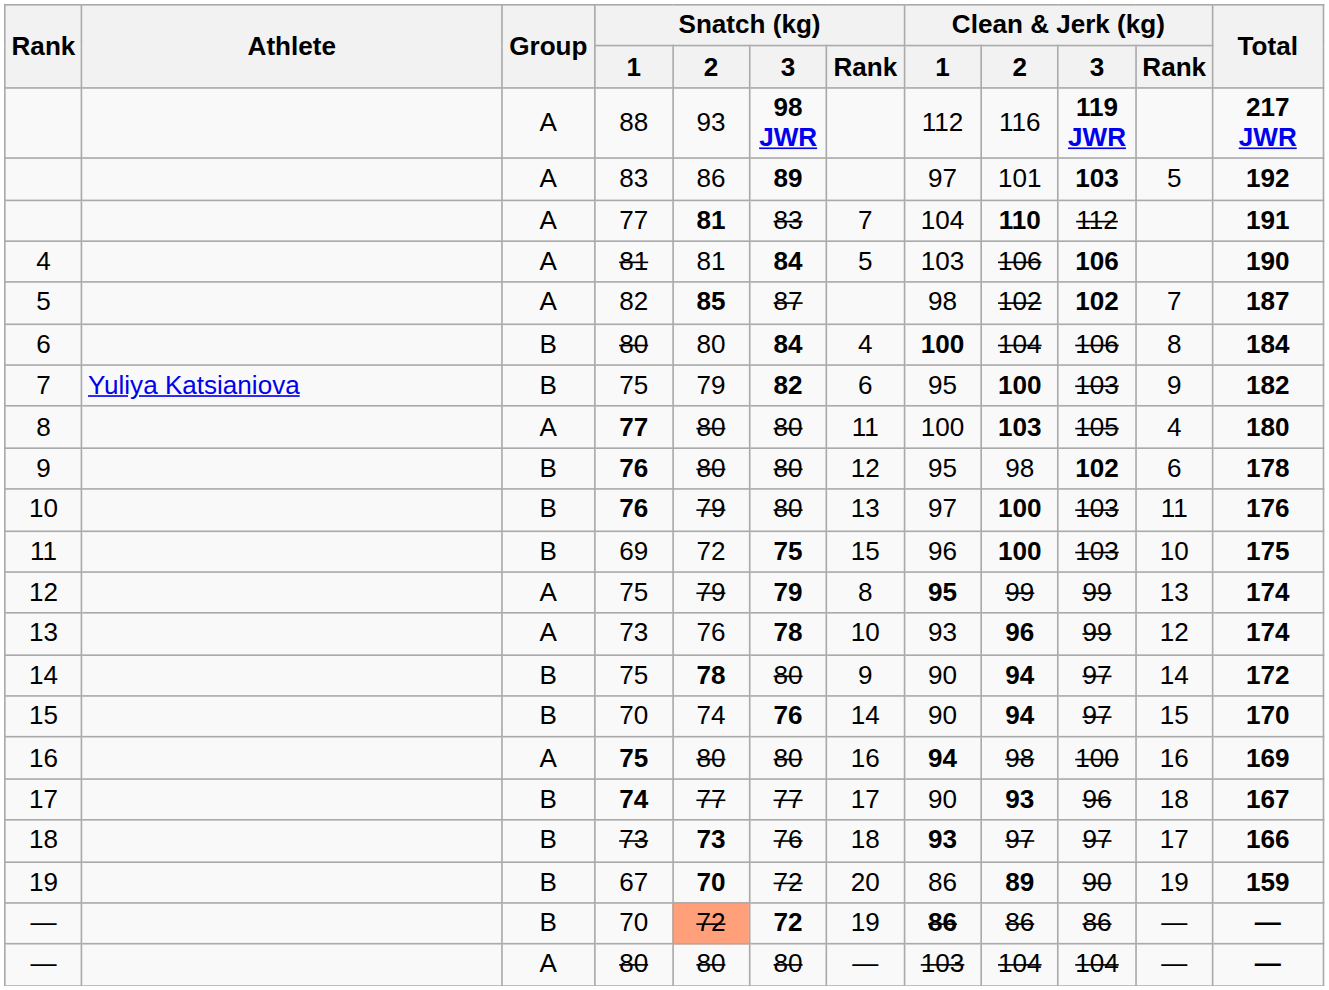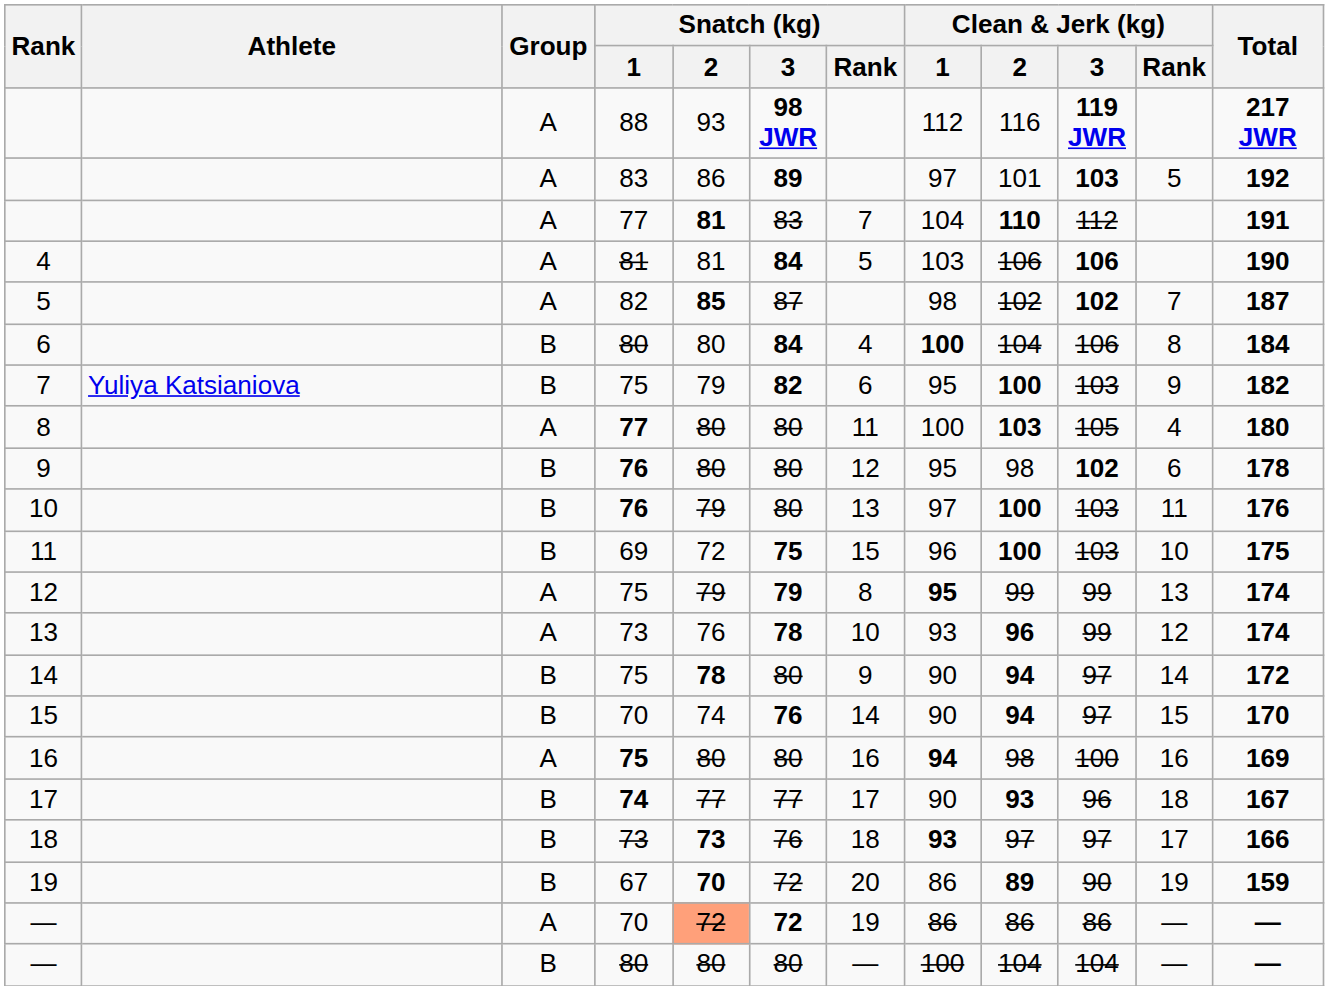 <table class = "wikitable" style="text-align:center;">
 <tr>
 <th rowspan=2 width=40>Rank</th>
 <th rowspan=2 width=250>Athlete</th>
 <th rowspan=2 width=50>Group</th>
 <th colspan=4>Snatch (kg)</th>
 <th colspan=4>Clean & Jerk (kg)</th>
 <th rowspan=2 width=60>Total</th>
 </tr>
 <tr>
 <th width=40>1</th>
 <th width=40>2</th>
 <th width=40>3</th>
 <th width=40>Rank</th>
 <th width=40>1</th>
 <th width=40>2</th>
 <th width=40>3</th>
 <th width=40>Rank</th>
 </tr>
 <tr>
 <td></td>
 <td align=left></td>
 <td>A</td>
 <td>88</td>
 <td>93</td>
 <td><strong>98 <a href='#'>JWR</a></strong></td>
 <td></td>
 <td>112</td>
 <td>116</td>
 <td><strong>119 <a href='#'>JWR</a></strong></td>
 <td></td>
 <td><strong>217 <a href='#'>JWR</a></strong></td>
 </tr>
 <tr>
 <td></td>
 <td align=left></td>
 <td>A</td>
 <td>83</td>
 <td>86</td>
 <td><strong>89</strong></td>
 <td></td>
 <td>97</td>
 <td>101</td>
 <td><strong>103</strong></td>
 <td>5</td>
 <td><strong>192</strong></td>
 </tr>
 <tr>
 <td></td>
 <td align=left></td>
 <td>A</td>
 <td>77</td>
 <td><strong>81</strong></td>
 <td><s>83</s></td>
 <td>7</td>
 <td>104</td>
 <td><strong>110</strong></td>
 <td><s>112</s></td>
 <td></td>
 <td><strong>191</strong></td>
 </tr>
 <tr>
 <td>4</td>
 <td align=left></td>
 <td>A</td>
 <td><s>81</s></td>
 <td>81</td>
 <td><strong>84</strong></td>
 <td>5</td>
 <td>103</td>
 <td><s>106</s></td>
 <td><strong>106</strong></td>
 <td></td>
 <td><strong>190</strong></td>
 </tr>
 <tr>
 <td>5</td>
 <td align=left></td>
 <td>A</td>
 <td>82</td>
 <td><strong>85</strong></td>
 <td><s>87</s></td>
 <td></td>
 <td>98</td>
 <td><s>102</s></td>
 <td><strong>102</strong></td>
 <td>7</td>
 <td><strong>187</strong></td>
 </tr>
 <tr>
 <td>6</td>
 <td align=left></td>
 <td>B</td>
 <td><s>80</s></td>
 <td>80</td>
 <td><strong>84</strong></td>
 <td>4</td>
 <td><strong>100</strong></td>
 <td><s>104</s></td>
 <td><s>106</s></td>
 <td>8</td>
 <td><strong>184</strong></td>
 </tr>
 <tr>
 <td>7</td>
 <td align=left> <a href='#'>Yuliya Katsianiova</a> </td>
 <td>B</td>
 <td>75</td>
 <td>79</td>
 <td><strong>82</strong></td>
 <td>6</td>
 <td>95</td>
 <td><strong>100</strong></td>
 <td><s>103</s></td>
 <td>9</td>
 <td><strong>182</strong></td>
 </tr>
 <tr>
 <td>8</td>
 <td align=left></td>
 <td>A</td>
 <td><strong>77</strong></td>
 <td><s>80</s></td>
 <td><s>80</s></td>
 <td>11</td>
 <td>100</td>
 <td><strong>103</strong></td>
 <td><s>105</s></td>
 <td>4</td>
 <td><strong>180</strong></td>
 </tr>
 <tr>
 <td>9</td>
 <td align=left></td>
 <td>B</td>
 <td><strong>76</strong></td>
 <td><s>80</s></td>
 <td><s>80</s></td>
 <td>12</td>
 <td>95</td>
 <td>98</td>
 <td><strong>102</strong></td>
 <td>6</td>
 <td><strong>178</strong></td>
 </tr>
 <tr>
 <td>10</td>
 <td align=left></td>
 <td>B</td>
 <td><strong>76</strong></td>
 <td><s>79</s></td>
 <td><s>80</s></td>
 <td>13</td>
 <td>97</td>
 <td><strong>100</strong></td>
 <td><s>103</s></td>
 <td>11</td>
 <td><strong>176</strong></td>
 </tr>
 <tr>
 <td>11</td>
 <td align=left></td>
 <td>B</td>
 <td>69</td>
 <td>72</td>
 <td><strong>75</strong></td>
 <td>15</td>
 <td>96</td>
 <td><strong>100</strong></td>
 <td><s>103</s></td>
 <td>10</td>
 <td><strong>175</strong></td>
 </tr>
 <tr>
 <td>12</td>
 <td align=left></td>
 <td>A</td>
 <td>75</td>
 <td><s>79</s></td>
 <td><strong>79</strong></td>
 <td>8</td>
 <td><strong>95</strong></td>
 <td><s>99</s></td>
 <td><s>99</s></td>
 <td>13</td>
 <td><strong>174</strong></td>
 </tr>
 <tr>
 <td>13</td>
 <td align=left></td>
 <td>A</td>
 <td>73</td>
 <td>76</td>
 <td><strong>78</strong></td>
 <td>10</td>
 <td>93</td>
 <td><strong>96</strong></td>
 <td><s>99</s></td>
 <td>12</td>
 <td><strong>174</strong></td>
 </tr>
 <tr>
 <td>14</td>
 <td align=left></td>
 <td>B</td>
 <td>75</td>
 <td><strong>78</strong></td>
 <td><s>80</s></td>
 <td>9</td>
 <td>90</td>
 <td><strong>94</strong></td>
 <td><s>97</s></td>
 <td>14</td>
 <td><strong>172</strong></td>
 </tr>
 <tr>
 <td>15</td>
 <td align=left></td>
 <td>B</td>
 <td>70</td>
 <td>74</td>
 <td><strong>76</strong></td>
 <td>14</td>
 <td>90</td>
 <td><strong>94</strong></td>
 <td><s>97</s></td>
 <td>15</td>
 <td><strong>170</strong></td>
 </tr>
 <tr>
 <td>16</td>
 <td align=left></td>
 <td>A</td>
 <td><strong>75</strong></td>
 <td><s>80</s></td>
 <td><s>80</s></td>
 <td>16</td>
 <td><strong>94</strong></td>
 <td><s>98</s></td>
 <td><s>100</s></td>
 <td>16</td>
 <td><strong>169</strong></td>
 </tr>
 <tr>
 <td>17</td>
 <td align=left></td>
 <td>B</td>
 <td><strong>74</strong></td>
 <td><s>77</s></td>
 <td><s>77</s></td>
 <td>17</td>
 <td>90</td>
 <td><strong>93</strong></td>
 <td><s>96</s></td>
 <td>18</td>
 <td><strong>167</strong></td>
 </tr>
 <tr>
 <td>18</td>
 <td align=left></td>
 <td>B</td>
 <td><s>73</s></td>
 <td><strong>73</strong></td>
 <td><s>76</s></td>
 <td>18</td>
 <td><strong>93</strong></td>
 <td><s>97</s></td>
 <td><s>97</s></td>
 <td>17</td>
 <td><strong>166</strong></td>
 </tr>
 <tr>
 <td>19</td>
 <td align=left></td>
 <td>B</td>
 <td>67</td>
 <td><strong>70</strong></td>
 <td><s>72</s></td>
 <td>20</td>
 <td>86</td>
 <td><strong>89</strong></td>
 <td><s>90</s></td>
 <td>19</td>
 <td><strong>159</strong></td>
 </tr>
 <tr>
 <td>—</td>
 <td align=left></td>
-<td>B</td>
+<td>A</td>
 <td>70</td>
 <td style="background: lightsalmon;"><s>72</s></td>
 <td><strong>72</strong></td>
 <td>19</td>
-<td><strong><s>86</s></strong></td>
+<td><s>86</s></td>
 <td><s>86</s></td>
 <td><s>86</s></td>
 <td>—</td>
 <td><strong>—</strong></td>
 </tr>
 <tr>
 <td>—</td>
 <td align=left></td>
-<td>A</td>
+<td>B</td>
 <td><s>80</s></td>
 <td><s>80</s></td>
 <td><s>80</s></td>
 <td>—</td>
-<td><s>103</s></td>
+<td><s>100</s></td>
 <td><s>104</s></td>
 <td><s>104</s></td>
 <td>—</td>
 <td><strong>—</strong></td>
 </tr>
 </table>
